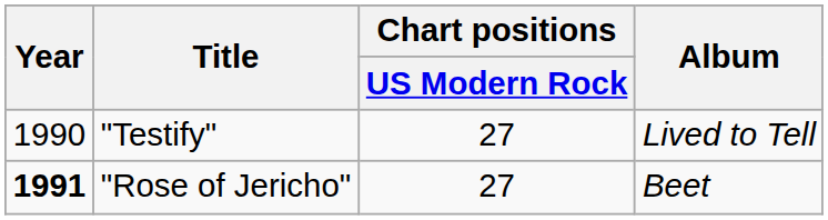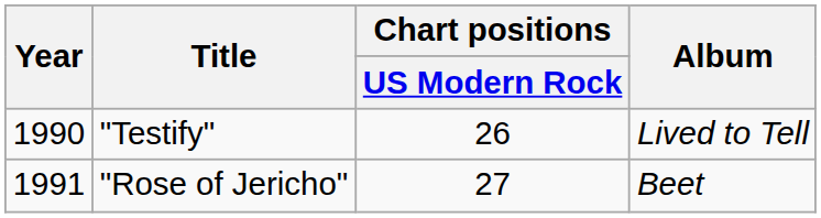 <table class="wikitable">
 <tr>
 <th rowspan="2">Year</th>
 <th rowspan="2">Title</th>
 <th>Chart positions</th>
 <th rowspan="2">Album</th>
 </tr>
 <tr>
 <th><a href='#'>US Modern Rock</a></th>
 </tr>
 <tr>
 <td>1990</td>
 <td>"Testify"</td>
-<td style="text-align:center;">27</td>
+<td style="text-align:center;">26</td>
 <td><em>Lived to Tell</em></td>
 </tr>
 <tr>
-<td><strong>1991</strong></td>
+<td>1991</td>
 <td>"Rose of Jericho"</td>
 <td style="text-align:center;">27</td>
 <td><em>Beet</em></td>
 </tr>
 </table>
